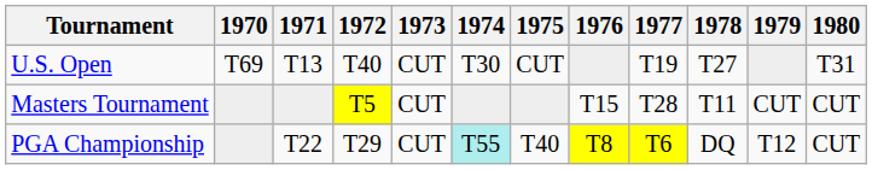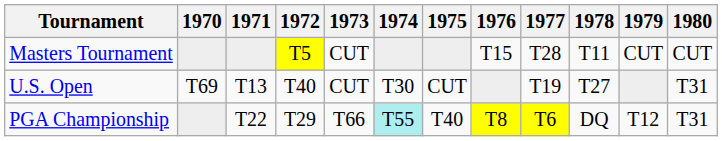 <table class="wikitable" style="font-size:95%;text-align:center;">
 <tr>
 <th>Tournament</th>
 <th>1970</th>
 <th>1971</th>
 <th>1972</th>
 <th>1973</th>
 <th>1974</th>
 <th>1975</th>
 <th>1976</th>
 <th>1977</th>
 <th>1978</th>
 <th>1979</th>
 <th>1980</th>
 </tr>
 <tr>
+<td align=left><a href='#'>Masters Tournament</a></td>
+<td style="background:#eeeeee;"></td>
+<td style="background:#eeeeee;"></td>
+<td style="background:yellow;">T5</td>
+<td>CUT</td>
+<td style="background:#eeeeee;"></td>
+<td style="background:#eeeeee;"></td>
+<td>T15</td>
+<td>T28</td>
+<td>T11</td>
+<td>CUT</td>
+<td>CUT</td>
+</tr>
+<tr>
 <td align=left><a href='#'>U.S. Open</a></td>
 <td>T69</td>
 <td>T13</td>
 <td>T40</td>
 <td>CUT</td>
 <td>T30</td>
 <td>CUT</td>
 <td style="background:#eeeeee;"></td>
 <td>T19</td>
 <td>T27</td>
 <td style="background:#eeeeee;"></td>
 <td>T31</td>
 </tr>
 <tr>
-<td align=left><a href='#'>Masters Tournament</a></td>
-<td style="background:#eeeeee;"></td>
-<td style="background:#eeeeee;"></td>
-<td style="background:yellow;">T5</td>
-<td>CUT</td>
-<td style="background:#eeeeee;"></td>
-<td style="background:#eeeeee;"></td>
-<td>T15</td>
-<td>T28</td>
-<td>T11</td>
-<td>CUT</td>
-<td>CUT</td>
-</tr>
-<tr>
 <td align=left><a href='#'>PGA Championship</a></td>
 <td style="background:#eeeeee;"></td>
 <td>T22</td>
 <td>T29</td>
-<td>CUT</td>
+<td>T66</td>
 <td style="background: paleturquoise;">T55</td>
 <td>T40</td>
 <td style="background:yellow;">T8</td>
 <td style="background:yellow;">T6</td>
 <td>DQ</td>
 <td>T12</td>
-<td>CUT</td>
+<td>T31</td>
 </tr>
 </table>
